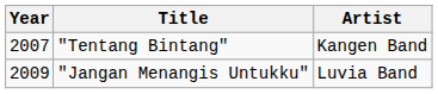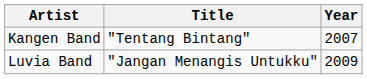 <table class="wikitable">
 <tr>
+<th>Artist</th>
+<th>Title</th>
 <th>Year</th>
-<th>Title</th>
-<th>Artist</th>
 </tr>
 <tr>
+<td>Kangen Band</td>
+<td>"Tentang Bintang"</td>
 <td>2007</td>
-<td>"Tentang Bintang"</td>
-<td>Kangen Band</td>
 </tr>
 <tr>
+<td>Luvia Band</td>
+<td>"Jangan Menangis Untukku"</td>
 <td>2009</td>
-<td>"Jangan Menangis Untukku"</td>
-<td>Luvia Band</td>
 </tr>
 </table>
